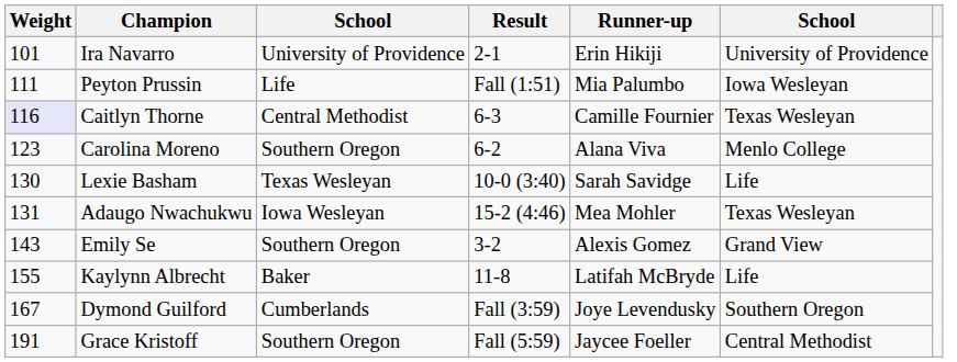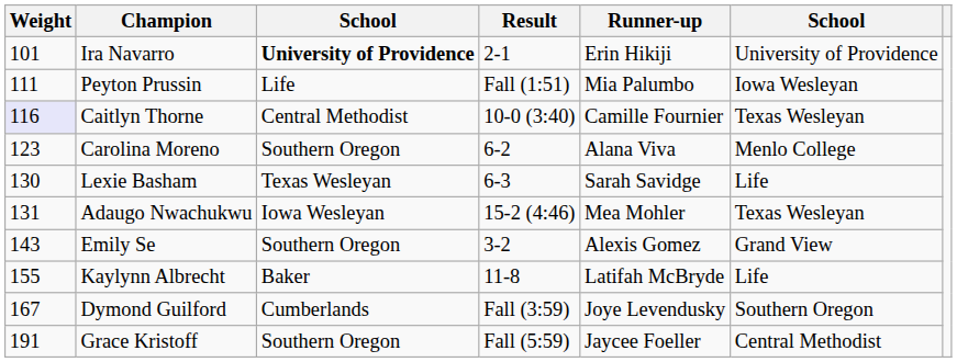 <table class="wikitable">
 <tr>
 <th>Weight</th>
 <th>Champion</th>
 <th>School</th>
 <th>Result</th>
 <th>Runner-up</th>
 <th>School</th>
 <th></th>
 </tr>
 <tr>
 <td>101</td>
 <td>Ira Navarro</td>
-<td>University of Providence</td>
+<td><strong>University of Providence</strong></td>
 <td>2-1</td>
 <td>Erin Hikiji</td>
 <td>University of Providence</td>
 <td rowspan=10></td>
 </tr>
 <tr>
 <td>111</td>
 <td>Peyton Prussin</td>
 <td>Life</td>
 <td>Fall (1:51)</td>
 <td>Mia Palumbo</td>
 <td>Iowa Wesleyan</td>
 </tr>
 <tr>
 <td style="background: lavender;">116</td>
 <td>Caitlyn Thorne</td>
 <td>Central Methodist</td>
-<td>6-3</td>
+<td>10-0 (3:40)</td>
 <td>Camille Fournier</td>
 <td>Texas Wesleyan</td>
 </tr>
 <tr>
 <td>123</td>
 <td>Carolina Moreno</td>
 <td>Southern Oregon</td>
 <td>6-2</td>
 <td>Alana Viva</td>
 <td>Menlo College</td>
 </tr>
 <tr>
 <td>130</td>
 <td>Lexie Basham</td>
 <td>Texas Wesleyan</td>
-<td>10-0 (3:40)</td>
+<td>6-3</td>
 <td>Sarah Savidge</td>
 <td>Life</td>
 </tr>
 <tr>
 <td>131</td>
 <td>Adaugo Nwachukwu</td>
 <td>Iowa Wesleyan</td>
 <td>15-2 (4:46)</td>
 <td>Mea Mohler</td>
 <td>Texas Wesleyan</td>
 </tr>
 <tr>
 <td>143</td>
 <td>Emily Se</td>
 <td>Southern Oregon</td>
 <td>3-2</td>
 <td>Alexis Gomez</td>
 <td>Grand View</td>
 </tr>
 <tr>
 <td>155</td>
 <td>Kaylynn Albrecht</td>
 <td>Baker</td>
 <td>11-8</td>
 <td>Latifah McBryde</td>
 <td>Life</td>
 </tr>
 <tr>
 <td>167</td>
 <td>Dymond Guilford</td>
 <td>Cumberlands</td>
 <td>Fall (3:59)</td>
 <td>Joye Levendusky</td>
 <td>Southern Oregon</td>
 </tr>
 <tr>
 <td>191</td>
 <td>Grace Kristoff</td>
 <td>Southern Oregon</td>
 <td>Fall (5:59)</td>
 <td>Jaycee Foeller</td>
 <td>Central Methodist</td>
 </tr>
 </table>
